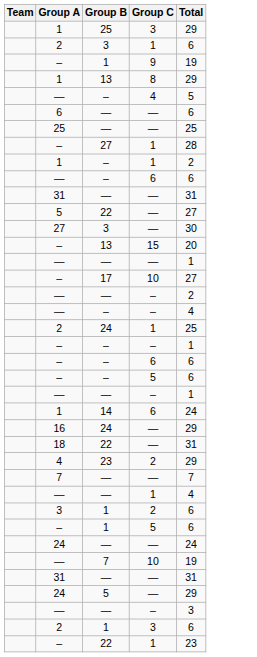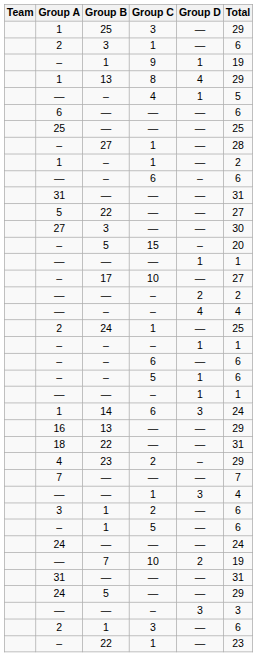 <table class="wikitable sortable" style="text-align:center; font-size:90%;">
 <tr>
 <th>Team</th>
 <th>Group A</th>
 <th>Group B</th>
 <th>Group C</th>
+<th>Group D</th>
 <th>Total</th>
 </tr>
 <tr>
 <td align=left></td>
 <td>1</td>
 <td>25</td>
 <td>3</td>
+<td>—</td>
 <td>29</td>
 </tr>
 <tr>
 <td align=left></td>
 <td>2</td>
 <td>3</td>
 <td>1</td>
+<td>—</td>
 <td>6</td>
 </tr>
 <tr>
 <td align=left></td>
 <td>–</td>
 <td>1</td>
 <td>9</td>
+<td>1</td>
 <td>19</td>
 </tr>
 <tr>
 <td align=left></td>
 <td>1</td>
 <td>13</td>
 <td>8</td>
+<td>4</td>
 <td>29</td>
 </tr>
 <tr>
 <td align=left></td>
 <td>—</td>
 <td>–</td>
 <td>4</td>
+<td>1</td>
 <td>5</td>
 </tr>
 <tr>
 <td align=left></td>
 <td>6</td>
+<td>—</td>
 <td>—</td>
 <td>—</td>
 <td>6</td>
 </tr>
 <tr>
 <td align=left><em></em></td>
 <td>25</td>
 <td>—</td>
 <td>—</td>
+<td>—</td>
 <td>25</td>
 </tr>
 <tr>
 <td align=left></td>
 <td>–</td>
 <td>27</td>
 <td>1</td>
+<td>—</td>
 <td>28</td>
 </tr>
 <tr>
 <td align=left><em></em></td>
 <td>1</td>
 <td>–</td>
 <td>1</td>
+<td>—</td>
 <td>2</td>
 </tr>
 <tr>
 <td align=left></td>
 <td>—</td>
 <td>–</td>
 <td>6</td>
+<td>–</td>
 <td>6</td>
 </tr>
 <tr>
 <td align=left></td>
 <td>31</td>
+<td>—</td>
 <td>—</td>
 <td>—</td>
 <td>31</td>
 </tr>
 <tr>
 <td align=left></td>
 <td>5</td>
 <td>22</td>
 <td>—</td>
+<td>—</td>
 <td>27</td>
 </tr>
 <tr>
 <td align=left></td>
 <td>27</td>
 <td>3</td>
 <td>—</td>
+<td>—</td>
 <td>30</td>
 </tr>
 <tr>
 <td align=left></td>
 <td>–</td>
-<td>13</td>
+<td>5</td>
 <td>15</td>
+<td>–</td>
 <td>20</td>
 </tr>
 <tr>
 <td align=left></td>
 <td>—</td>
 <td>—</td>
 <td>—</td>
 <td>1</td>
+<td>1</td>
 </tr>
 <tr>
 <td align=left></td>
 <td>–</td>
 <td>17</td>
 <td>10</td>
+<td>—</td>
 <td>27</td>
 </tr>
 <tr>
 <td align=left></td>
 <td>—</td>
 <td>—</td>
 <td>–</td>
 <td>2</td>
+<td>2</td>
 </tr>
 <tr>
 <td align=left></td>
 <td>—</td>
 <td>–</td>
 <td>–</td>
 <td>4</td>
+<td>4</td>
 </tr>
 <tr>
 <td align=left></td>
 <td>2</td>
 <td>24</td>
 <td>1</td>
+<td>—</td>
 <td>25</td>
 </tr>
 <tr>
 <td align=left></td>
 <td>–</td>
 <td>–</td>
 <td>–</td>
 <td>1</td>
+<td>1</td>
 </tr>
 <tr>
 <td align=left></td>
 <td>–</td>
 <td>–</td>
 <td>6</td>
+<td>—</td>
 <td>6</td>
 </tr>
 <tr>
 <td align=left></td>
 <td>–</td>
 <td>–</td>
 <td>5</td>
+<td>1</td>
 <td>6</td>
 </tr>
 <tr>
 <td align=left></td>
 <td>—</td>
 <td>—</td>
 <td>–</td>
 <td>1</td>
+<td>1</td>
 </tr>
 <tr>
 <td align=left></td>
 <td>1</td>
 <td>14</td>
 <td>6</td>
+<td>3</td>
 <td>24</td>
 </tr>
 <tr>
 <td align=left></td>
 <td>16</td>
-<td>24</td>
+<td>13</td>
+<td>—</td>
 <td>—</td>
 <td>29</td>
 </tr>
 <tr>
 <td align=left></td>
 <td>18</td>
 <td>22</td>
 <td>—</td>
+<td>—</td>
 <td>31</td>
 </tr>
 <tr>
 <td align=left></td>
 <td>4</td>
 <td>23</td>
 <td>2</td>
+<td>–</td>
 <td>29</td>
 </tr>
 <tr>
 <td align=left></td>
 <td>7</td>
+<td>—</td>
 <td>—</td>
 <td>—</td>
 <td>7</td>
 </tr>
 <tr>
 <td align=left></td>
 <td>—</td>
 <td>—</td>
 <td>1</td>
+<td>3</td>
 <td>4</td>
 </tr>
 <tr>
 <td align=left></td>
 <td>3</td>
 <td>1</td>
 <td>2</td>
+<td>—</td>
 <td>6</td>
 </tr>
 <tr>
 <td align=left></td>
 <td>–</td>
 <td>1</td>
 <td>5</td>
+<td>—</td>
 <td>6</td>
 </tr>
 <tr>
 <td align=left><em></em></td>
 <td>24</td>
+<td>—</td>
 <td>—</td>
 <td>—</td>
 <td>24</td>
 </tr>
 <tr>
 <td align=left></td>
 <td>—</td>
 <td>7</td>
 <td>10</td>
+<td>2</td>
 <td>19</td>
 </tr>
 <tr>
 <td align=left></td>
 <td>31</td>
+<td>—</td>
 <td>—</td>
 <td>—</td>
 <td>31</td>
 </tr>
 <tr>
 <td align=left></td>
 <td>24</td>
 <td>5</td>
 <td>—</td>
+<td>—</td>
 <td>29</td>
 </tr>
 <tr>
 <td align=left></td>
 <td>—</td>
 <td>—</td>
 <td>–</td>
 <td>3</td>
+<td>3</td>
 </tr>
 <tr>
 <td align=left></td>
 <td>2</td>
 <td>1</td>
 <td>3</td>
+<td>—</td>
 <td>6</td>
 </tr>
 <tr>
 <td align=left><em></em></td>
 <td>–</td>
 <td>22</td>
 <td>1</td>
+<td>—</td>
 <td>23</td>
 </tr>
 </table>
